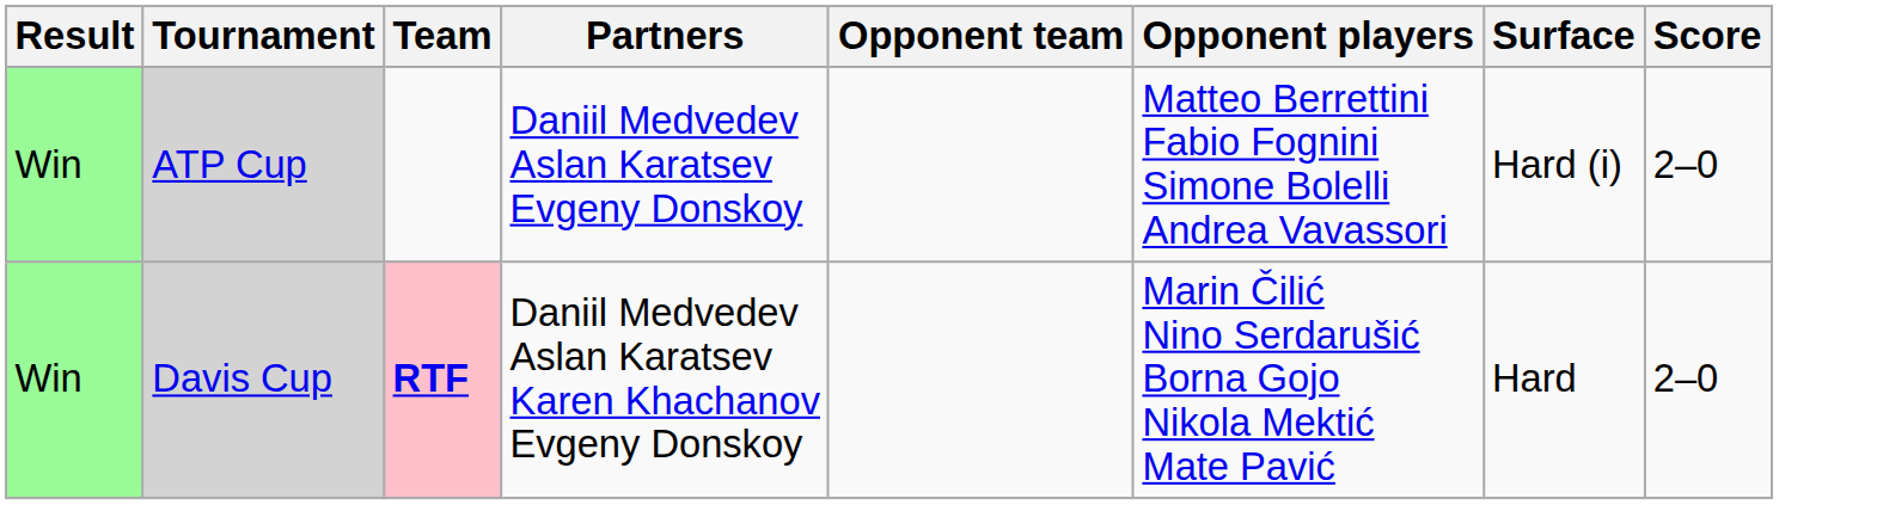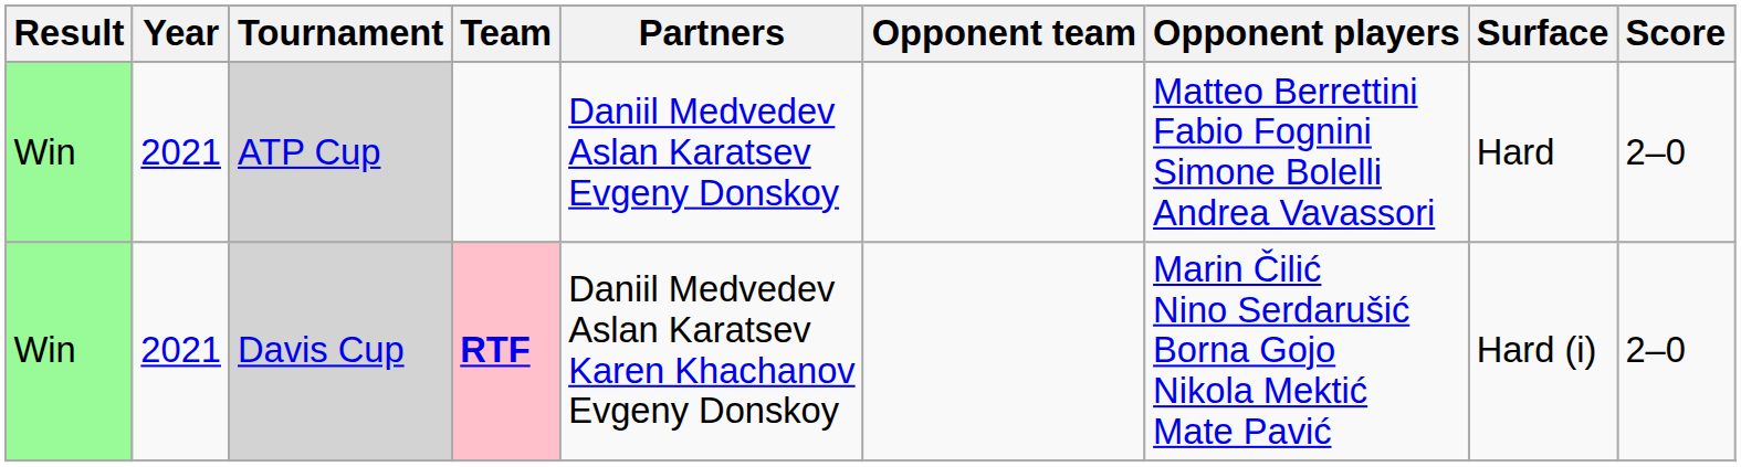 <table class="sortable wikitable">
 <tr>
 <th>Result</th>
+<th>Year</th>
 <th>Tournament</th>
 <th class="unsortable">Team</th>
 <th class="unsortable">Partners</th>
 <th class="unsortable">Opponent team</th>
 <th class="unsortable">Opponent players</th>
 <th>Surface</th>
 <th class="unsortable">Score</th>
 </tr>
 <tr>
 <td bgcolor=98FB98>Win</td>
+<td><a href='#'>2021</a></td>
 <td bgcolor=D3D3D3><a href='#'>ATP Cup</a></td>
 <td><strong></strong></td>
 <td><a href='#'>Daniil Medvedev</a><br><a href='#'>Aslan Karatsev</a><br><a href='#'>Evgeny Donskoy</a></td>
 <td><strong></strong></td>
 <td><a href='#'>Matteo Berrettini</a><br><a href='#'>Fabio Fognini</a><br><a href='#'>Simone Bolelli</a><br><a href='#'>Andrea Vavassori</a></td>
-<td>Hard (i)</td>
+<td>Hard</td>
 <td>2–0</td>
 </tr>
 <tr>
 <td bgcolor=98FB98>Win</td>
+<td><a href='#'>2021</a></td>
 <td bgcolor=D3D3D3><a href='#'>Davis Cup</a></td>
 <td colspan=1 style="background: pink;"> <strong><a href='#'>RTF</a></strong></td>
 <td>Daniil Medvedev<br>Aslan Karatsev<br><a href='#'>Karen Khachanov</a><br>Evgeny Donskoy</td>
 <td><strong></strong></td>
 <td><a href='#'>Marin Čilić</a><br><a href='#'>Nino Serdarušić</a><br><a href='#'>Borna Gojo</a><br><a href='#'>Nikola Mektić</a><br><a href='#'>Mate Pavić</a></td>
-<td>Hard</td>
+<td>Hard (i)</td>
 <td>2–0</td>
 </tr>
 </table>
